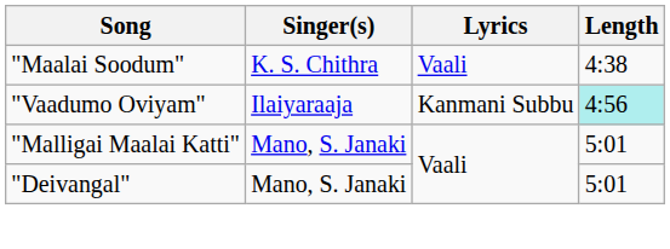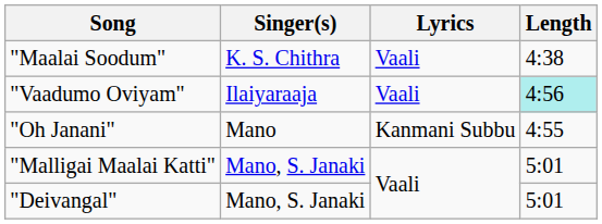 <table class="wikitable" style="font-size:95%;">
 <tr>
 <th>Song</th>
 <th>Singer(s)</th>
 <th>Lyrics</th>
 <th>Length</th>
 </tr>
 <tr>
 <td>"Maalai Soodum"</td>
 <td><a href='#'>K. S. Chithra</a></td>
 <td><a href='#'>Vaali</a></td>
 <td>4:38</td>
 </tr>
 <tr>
 <td>"Vaadumo Oviyam"</td>
 <td><a href='#'>Ilaiyaraaja</a></td>
+<td><a href='#'>Vaali</a></td>
+<td style="background: paleturquoise;">4:56</td>
+</tr>
+<tr>
+<td>"Oh Janani"</td>
+<td>Mano</td>
 <td>Kanmani Subbu</td>
-<td style="background: paleturquoise;">4:56</td>
+<td>4:55</td>
 </tr>
 <tr>
 <td>"Malligai Maalai Katti"</td>
 <td><a href='#'>Mano</a>, <a href='#'>S. Janaki</a></td>
 <td rowspan=2>Vaali</td>
 <td>5:01</td>
 </tr>
 <tr>
 <td>"Deivangal"</td>
 <td>Mano, S. Janaki</td>
 <td>5:01</td>
 </tr>
 </table>
